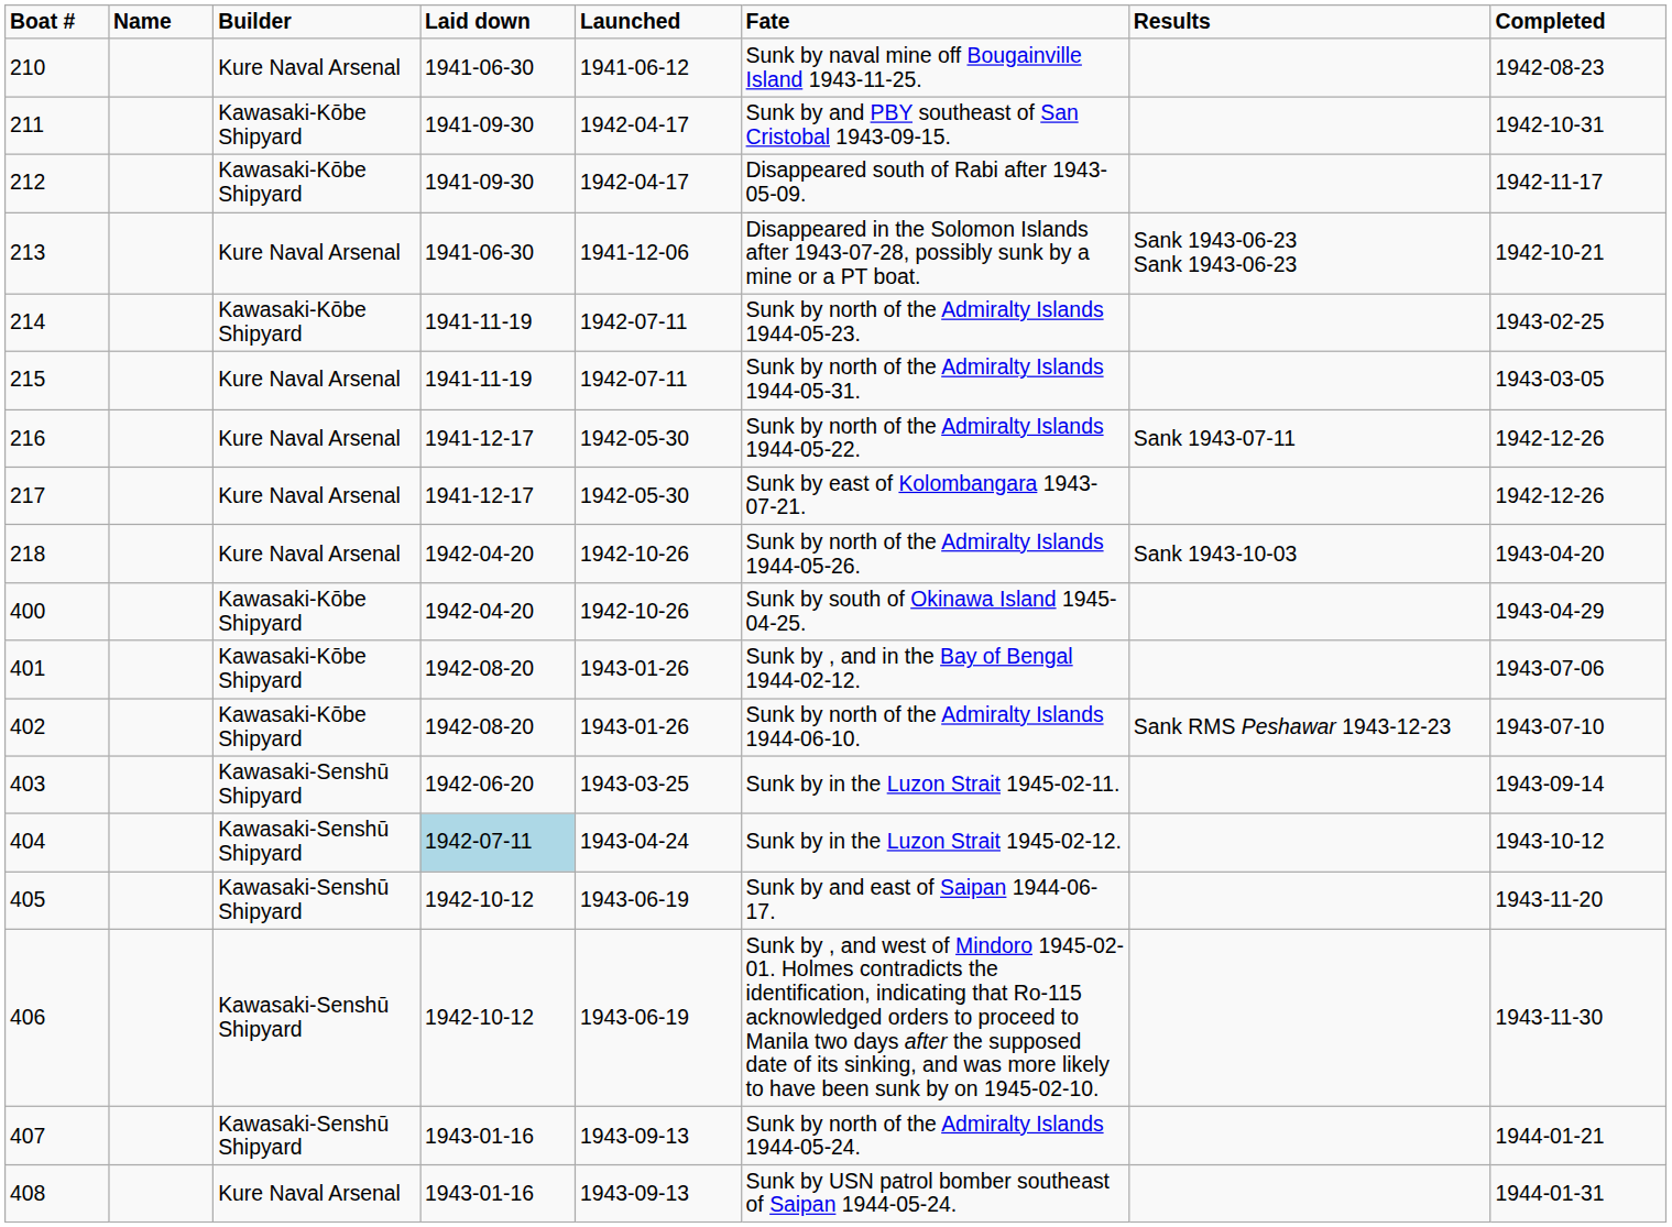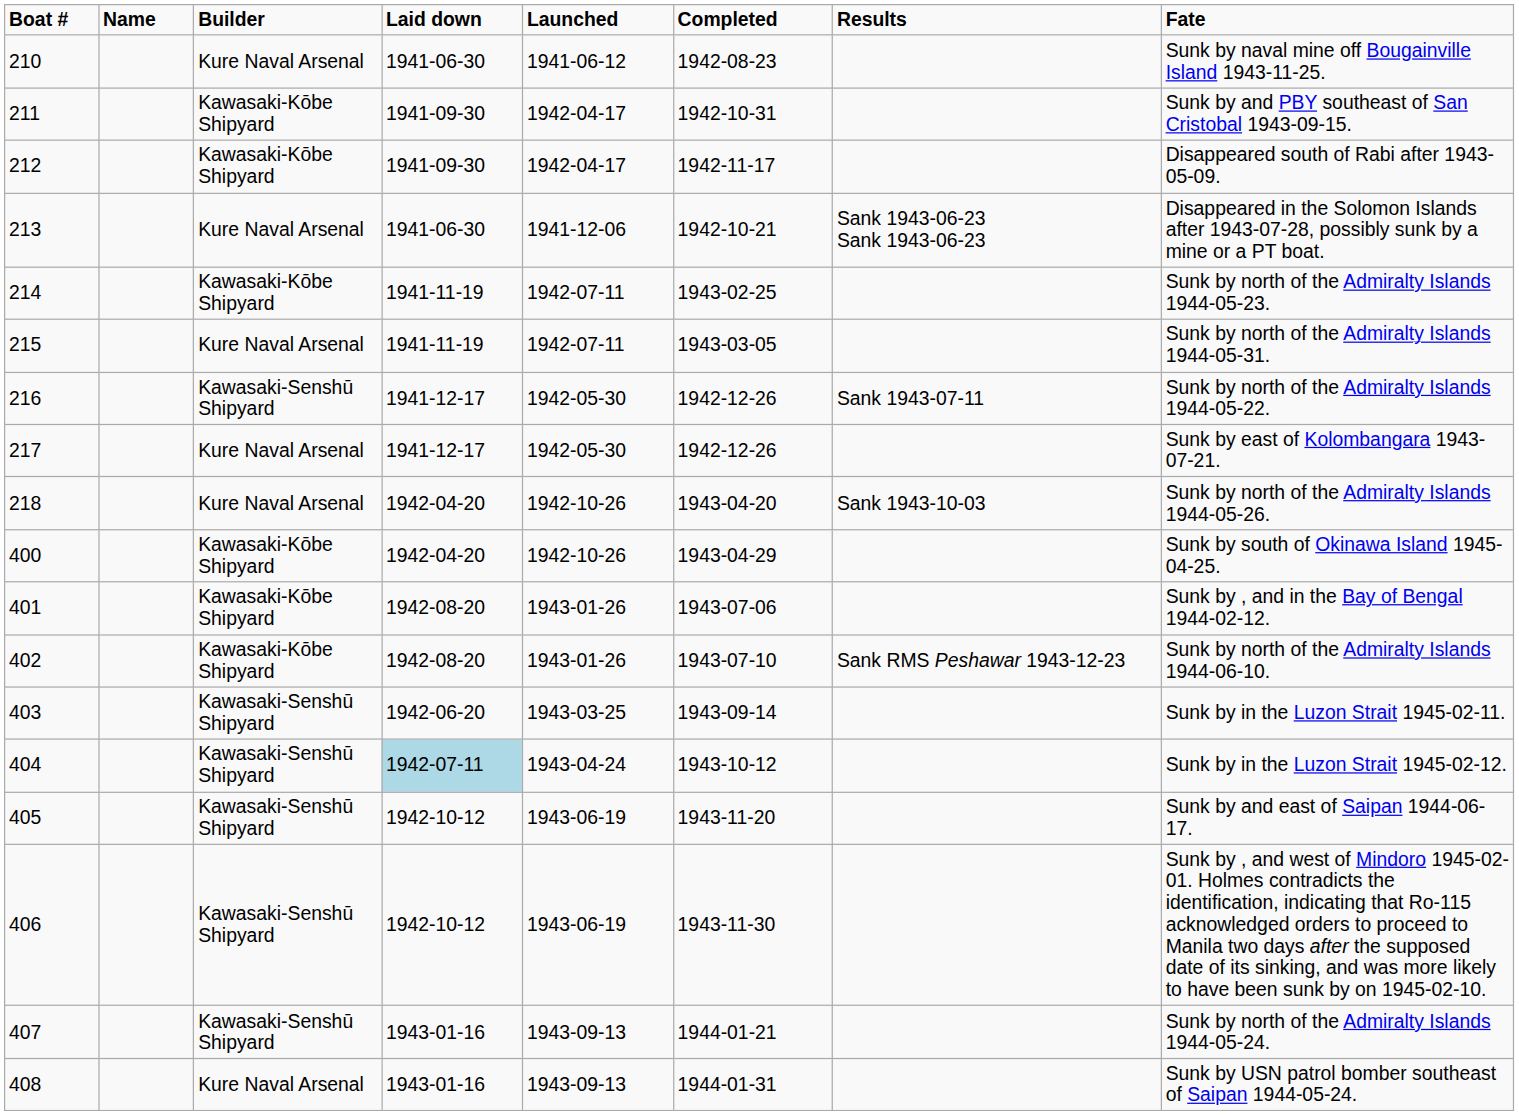 <table class="wikitable">
 <tr>
 <td style="width:4%;"><strong>Boat #</strong></td>
 <td style="width:4%;"><strong>Name</strong></td>
 <td style="width:8%;"><strong>Builder</strong></td>
 <td style="width:6%;" bgcolor=><strong>Laid down</strong></td>
 <td style="width:6%;" bgcolor=><strong>Launched</strong></td>
+<td style="width:6%;" bgcolor=><strong>Completed</strong></td>
+<td style="width:14%;" bgcolor=><strong>Results</strong></td>
 <td style="width:15%;" bgcolor=><strong>Fate</strong></td>
-<td style="width:14%;" bgcolor=><strong>Results</strong></td>
-<td style="width:6%;" bgcolor=><strong>Completed</strong></td>
 </tr>
 <tr>
 <td>210</td>
 <td> </td>
 <td>Kure Naval Arsenal</td>
 <td>1941-06-30</td>
 <td>1941-06-12</td>
+<td>1942-08-23</td>
+<td></td>
 <td>Sunk by naval mine off <a href='#'>Bougainville Island</a> 1943-11-25.</td>
-<td></td>
-<td>1942-08-23</td>
 </tr>
 <tr>
 <td>211</td>
 <td></td>
 <td>Kawasaki-Kōbe Shipyard</td>
 <td>1941-09-30</td>
 <td>1942-04-17</td>
+<td>1942-10-31</td>
+<td></td>
 <td>Sunk by  and <a href='#'>PBY</a> southeast of <a href='#'>San Cristobal</a> 1943-09-15.</td>
-<td></td>
-<td>1942-10-31</td>
 </tr>
 <tr>
 <td>212</td>
 <td></td>
 <td>Kawasaki-Kōbe Shipyard</td>
 <td>1941-09-30</td>
 <td>1942-04-17</td>
+<td>1942-11-17</td>
+<td></td>
 <td>Disappeared south of Rabi after 1943-05-09.</td>
-<td></td>
-<td>1942-11-17</td>
 </tr>
 <tr>
 <td>213</td>
 <td></td>
 <td>Kure Naval Arsenal</td>
 <td>1941-06-30</td>
 <td>1941-12-06</td>
+<td>1942-10-21</td>
+<td>Sank  1943-06-23<br>Sank  1943-06-23</td>
 <td>Disappeared in the Solomon Islands after 1943-07-28, possibly sunk by a mine or a PT boat.</td>
-<td>Sank  1943-06-23<br>Sank  1943-06-23</td>
-<td>1942-10-21</td>
 </tr>
 <tr>
 <td>214</td>
 <td></td>
 <td>Kawasaki-Kōbe Shipyard</td>
 <td>1941-11-19</td>
 <td>1942-07-11</td>
+<td>1943-02-25</td>
+<td></td>
 <td>Sunk by  north of the <a href='#'>Admiralty Islands</a> 1944-05-23.</td>
-<td></td>
-<td>1943-02-25</td>
 </tr>
 <tr>
 <td>215</td>
 <td></td>
 <td>Kure Naval Arsenal</td>
 <td>1941-11-19</td>
 <td>1942-07-11</td>
+<td>1943-03-05</td>
+<td></td>
 <td>Sunk by  north of the <a href='#'>Admiralty Islands</a> 1944-05-31.</td>
-<td></td>
-<td>1943-03-05</td>
 </tr>
 <tr>
 <td>216</td>
 <td></td>
-<td>Kure Naval Arsenal</td>
+<td>Kawasaki-Senshū Shipyard</td>
 <td>1941-12-17</td>
 <td>1942-05-30</td>
+<td>1942-12-26</td>
+<td>Sank  1943-07-11</td>
 <td>Sunk by  north of the  <a href='#'>Admiralty Islands</a> 1944-05-22.</td>
-<td>Sank  1943-07-11</td>
-<td>1942-12-26</td>
 </tr>
 <tr>
 <td>217</td>
 <td></td>
 <td>Kure Naval Arsenal</td>
 <td>1941-12-17</td>
 <td>1942-05-30</td>
+<td>1942-12-26</td>
+<td></td>
 <td>Sunk by  east of <a href='#'>Kolombangara</a> 1943-07-21.</td>
-<td></td>
-<td>1942-12-26</td>
 </tr>
 <tr>
 <td>218</td>
 <td></td>
 <td>Kure Naval Arsenal</td>
 <td>1942-04-20</td>
 <td>1942-10-26</td>
+<td>1943-04-20</td>
+<td>Sank  1943-10-03</td>
 <td>Sunk by  north of the <a href='#'>Admiralty Islands</a> 1944-05-26.</td>
-<td>Sank  1943-10-03</td>
-<td>1943-04-20</td>
 </tr>
 <tr>
 <td>400</td>
 <td></td>
 <td>Kawasaki-Kōbe Shipyard</td>
 <td>1942-04-20</td>
 <td>1942-10-26</td>
+<td>1943-04-29</td>
+<td></td>
 <td>Sunk by  south of <a href='#'>Okinawa Island</a> 1945-04-25.</td>
-<td></td>
-<td>1943-04-29</td>
 </tr>
 <tr>
 <td>401</td>
 <td></td>
 <td>Kawasaki-Kōbe Shipyard</td>
 <td>1942-08-20</td>
 <td>1943-01-26</td>
+<td>1943-07-06</td>
+<td></td>
 <td>Sunk by ,  and  in the <a href='#'>Bay of Bengal</a> 1944-02-12.</td>
-<td></td>
-<td>1943-07-06</td>
 </tr>
 <tr>
 <td>402</td>
 <td></td>
 <td>Kawasaki-Kōbe Shipyard</td>
 <td>1942-08-20</td>
 <td>1943-01-26</td>
+<td>1943-07-10</td>
+<td>Sank RMS <em>Peshawar</em> 1943-12-23</td>
 <td>Sunk by  north of the <a href='#'>Admiralty Islands</a> 1944-06-10.</td>
-<td>Sank RMS <em>Peshawar</em> 1943-12-23</td>
-<td>1943-07-10</td>
 </tr>
 <tr>
 <td>403</td>
 <td></td>
 <td>Kawasaki-Senshū Shipyard</td>
 <td>1942-06-20</td>
 <td>1943-03-25</td>
+<td>1943-09-14</td>
+<td></td>
 <td>Sunk by  in the <a href='#'>Luzon Strait</a> 1945-02-11.</td>
-<td></td>
-<td>1943-09-14</td>
 </tr>
 <tr>
 <td>404</td>
 <td></td>
 <td>Kawasaki-Senshū Shipyard</td>
 <td style="background: lightblue;">1942-07-11</td>
 <td>1943-04-24</td>
+<td>1943-10-12</td>
+<td></td>
 <td>Sunk by  in the <a href='#'>Luzon Strait</a> 1945-02-12.</td>
-<td></td>
-<td>1943-10-12</td>
 </tr>
 <tr>
 <td>405</td>
 <td></td>
 <td>Kawasaki-Senshū Shipyard</td>
 <td>1942-10-12</td>
 <td>1943-06-19</td>
+<td>1943-11-20</td>
+<td></td>
 <td>Sunk by  and  east of <a href='#'>Saipan</a> 1944-06-17.</td>
-<td></td>
-<td>1943-11-20</td>
 </tr>
 <tr>
 <td>406</td>
 <td></td>
 <td>Kawasaki-Senshū Shipyard</td>
 <td>1942-10-12</td>
 <td>1943-06-19</td>
+<td>1943-11-30</td>
+<td></td>
 <td>Sunk by ,  and  west of <a href='#'>Mindoro</a> 1945-02-01. Holmes contradicts the identification, indicating that Ro-115 acknowledged orders to proceed to Manila two days <em>after</em> the supposed date of its sinking, and was more likely to have been sunk by  on 1945-02-10.</td>
-<td></td>
-<td>1943-11-30</td>
 </tr>
 <tr>
 <td>407</td>
 <td></td>
 <td>Kawasaki-Senshū Shipyard</td>
 <td>1943-01-16</td>
 <td>1943-09-13</td>
+<td>1944-01-21</td>
+<td></td>
 <td>Sunk by  north of the <a href='#'>Admiralty Islands</a> 1944-05-24.</td>
-<td></td>
-<td>1944-01-21</td>
 </tr>
 <tr>
 <td>408</td>
 <td></td>
 <td>Kure Naval Arsenal</td>
 <td>1943-01-16</td>
 <td>1943-09-13</td>
+<td>1944-01-31</td>
+<td></td>
 <td>Sunk by USN patrol bomber southeast of <a href='#'>Saipan</a> 1944-05-24.</td>
-<td></td>
-<td>1944-01-31</td>
 </tr>
 </table>
